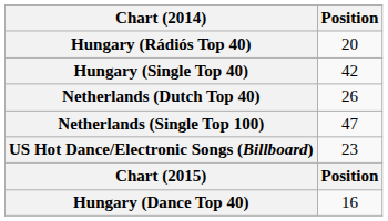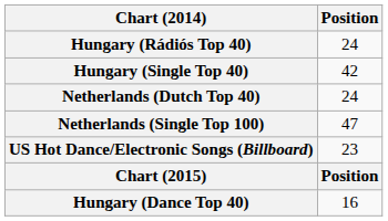 <table class="wikitable plainrowheaders" style="text-align:center">
 <tr>
 <th scope="col">Chart (2014)</th>
 <th scope="col">Position</th>
 </tr>
 <tr>
 <th scope="row">Hungary (Rádiós Top 40)</th>
-<td>20</td>
+<td>24</td>
 </tr>
 <tr>
 <th scope="row">Hungary (Single Top 40)</th>
 <td>42</td>
 </tr>
 <tr>
 <th scope="row">Netherlands (Dutch Top 40)</th>
-<td>26</td>
+<td>24</td>
 </tr>
 <tr>
 <th scope="row">Netherlands (Single Top 100)</th>
 <td>47</td>
 </tr>
 <tr>
 <th scope="row">US Hot Dance/Electronic Songs (<em>Billboard</em>)</th>
 <td>23</td>
 </tr>
 <tr>
 <th scope="col">Chart (2015)</th>
 <th scope="col">Position</th>
 </tr>
 <tr>
 <th scope="row">Hungary (Dance Top 40)</th>
 <td>16</td>
 </tr>
 </table>
